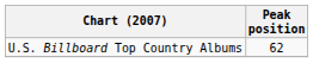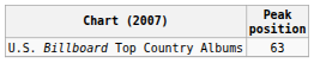 <table class="wikitable">
 <tr>
 <th>Chart (2007)</th>
 <th>Peak<br>position</th>
 </tr>
 <tr>
 <td>U.S. <em>Billboard</em> Top Country Albums</td>
-<td align="center">62</td>
+<td align="center">63</td>
 </tr>
 <tr>
 </tr>
 </table>
